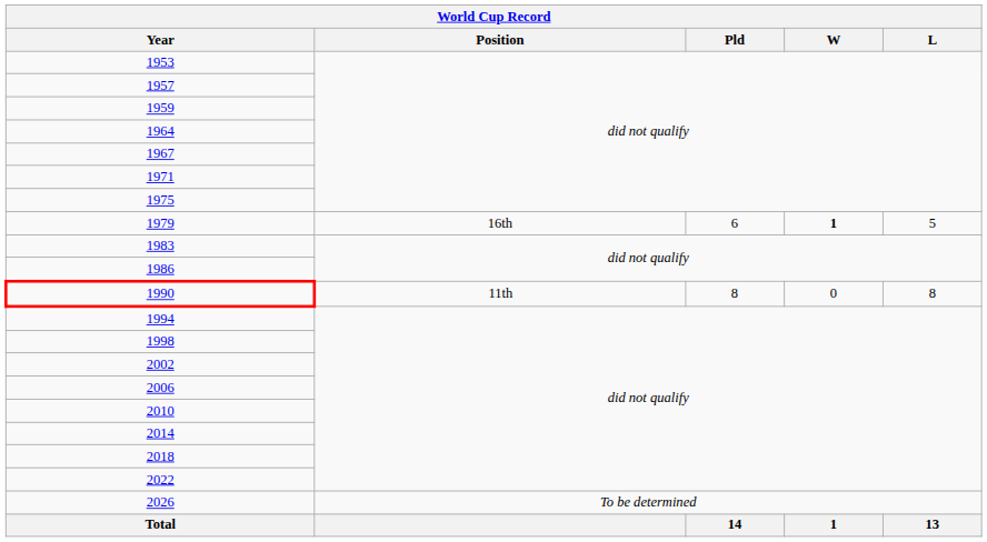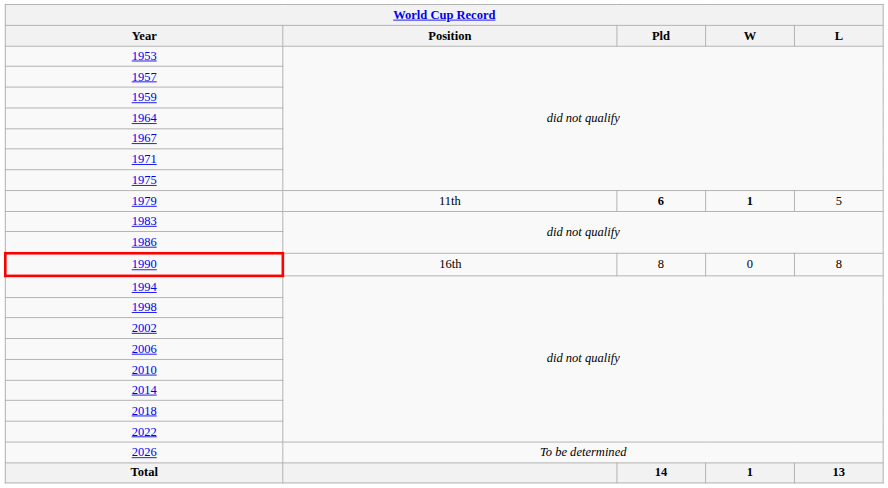 <table class="wikitable collapsible autocollapse" width=80% style="text-align: center;font-size:90%;">
 <tr>
 <th colspan=6><a href='#'>World Cup Record</a></th>
 </tr>
 <tr>
 <th width=25%>Year</th>
 <th width=30%>Position</th>
 <th width=8%>Pld</th>
 <th width=8%>W</th>
 <th width=8%>L</th>
 </tr>
 <tr>
 <td> <a href='#'>1953</a></td>
 <td rowspan=7 colspan=4><em>did not qualify</em></td>
 </tr>
 <tr>
 <td> <a href='#'>1957</a></td>
 </tr>
 <tr>
 <td> <a href='#'>1959</a></td>
 </tr>
 <tr>
 <td> <a href='#'>1964</a></td>
 </tr>
 <tr>
 <td> <a href='#'>1967</a></td>
 </tr>
 <tr>
 <td> <a href='#'>1971</a></td>
 </tr>
 <tr>
 <td> <a href='#'>1975</a></td>
 </tr>
 <tr>
 <td> <a href='#'>1979</a></td>
-<td>16th</td>
-<td>6</td>
+<td>11th</td>
+<td><strong>6</strong></td>
 <td><strong>1</strong></td>
 <td>5</td>
 </tr>
 <tr>
 <td> <a href='#'>1983</a></td>
 <td rowspan=2 colspan=4><em>did not qualify</em></td>
 </tr>
 <tr>
 <td> <a href='#'>1986</a></td>
 </tr>
 <tr>
 <td style="border: 3px solid red"> <a href='#'>1990</a></td>
-<td>11th</td>
+<td>16th</td>
 <td>8</td>
 <td>0</td>
 <td>8</td>
 </tr>
 <tr>
 <td> <a href='#'>1994</a></td>
 <td rowspan=8 colspan=4><em>did not qualify</em></td>
 </tr>
 <tr>
 <td> <a href='#'>1998</a></td>
 </tr>
 <tr>
 <td> <a href='#'>2002</a></td>
 </tr>
 <tr>
 <td> <a href='#'>2006</a></td>
 </tr>
 <tr>
 <td> <a href='#'>2010</a></td>
 </tr>
 <tr>
 <td> <a href='#'>2014</a></td>
 </tr>
 <tr>
 <td> <a href='#'>2018</a></td>
 </tr>
 <tr>
 <td> <a href='#'>2022</a></td>
 </tr>
 <tr>
 <td> <a href='#'>2026</a></td>
 <td colspan=4><em>To be determined</em></td>
 </tr>
 <tr>
 <th><strong>Total</strong></th>
 <th></th>
 <th>14</th>
 <th>1</th>
 <th>13</th>
 </tr>
 </table>
